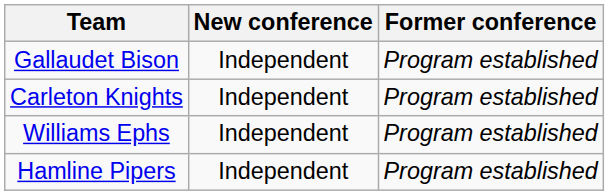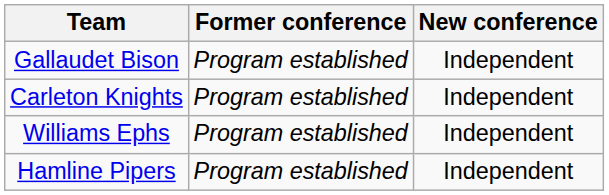 <table class="wikitable">
 <tr>
 <th>Team</th>
+<th>Former conference</th>
 <th>New conference</th>
-<th>Former conference</th>
 </tr>
 <tr style="text-align:center;">
 <td><a href='#'>Gallaudet Bison</a></td>
+<td><em>Program established</em></td>
 <td>Independent</td>
-<td><em>Program established</em></td>
 </tr>
 <tr style="text-align:center;">
 <td><a href='#'>Carleton Knights</a></td>
+<td><em>Program established</em></td>
 <td>Independent</td>
-<td><em>Program established</em></td>
 </tr>
 <tr style="text-align:center;">
 <td><a href='#'>Williams Ephs</a></td>
+<td><em>Program established</em></td>
 <td>Independent</td>
-<td><em>Program established</em></td>
 </tr>
 <tr style="text-align:center;">
 <td><a href='#'>Hamline Pipers</a></td>
+<td><em>Program established</em></td>
 <td>Independent</td>
-<td><em>Program established</em></td>
 </tr>
 </table>
